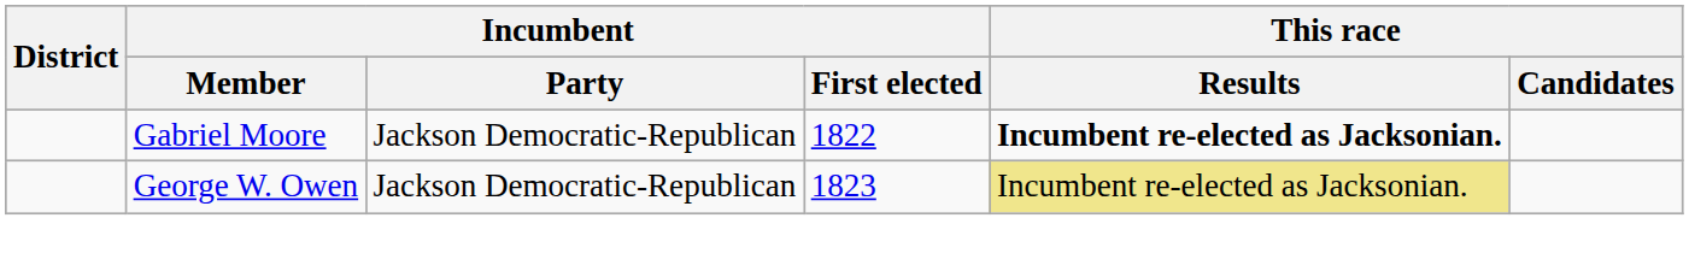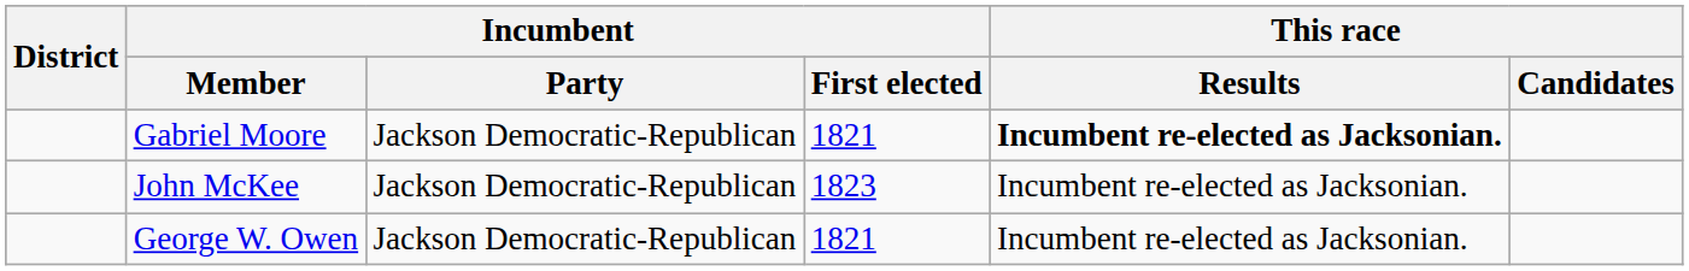 <table class=wikitable>
 <tr>
 <th rowspan=2>District</th>
 <th colspan=3>Incumbent</th>
 <th colspan=2>This race</th>
 </tr>
 <tr>
 <th>Member</th>
 <th>Party</th>
 <th>First elected</th>
 <th>Results</th>
 <th>Candidates</th>
 </tr>
 <tr>
 <td><br></td>
 <td><a href='#'>Gabriel Moore</a></td>
 <td>Jackson Democratic-Republican</td>
-<td><a href='#'>1822</a></td>
+<td><a href='#'>1821</a></td>
 <td><strong>Incumbent re-elected as Jacksonian.</strong></td>
+<td nowrap></td>
+</tr>
+<tr>
+<td><br></td>
+<td><a href='#'>John McKee</a></td>
+<td>Jackson Democratic-Republican</td>
+<td><a href='#'>1823</a></td>
+<td>Incumbent re-elected as Jacksonian.</td>
 <td nowrap></td>
 </tr>
 <tr>
 <td><br></td>
 <td><a href='#'>George W. Owen</a></td>
 <td>Jackson Democratic-Republican</td>
-<td><a href='#'>1823</a></td>
-<td style="background: khaki;">Incumbent re-elected as Jacksonian.</td>
+<td><a href='#'>1821</a></td>
+<td>Incumbent re-elected as Jacksonian.</td>
 <td nowrap></td>
 </tr>
 </table>
